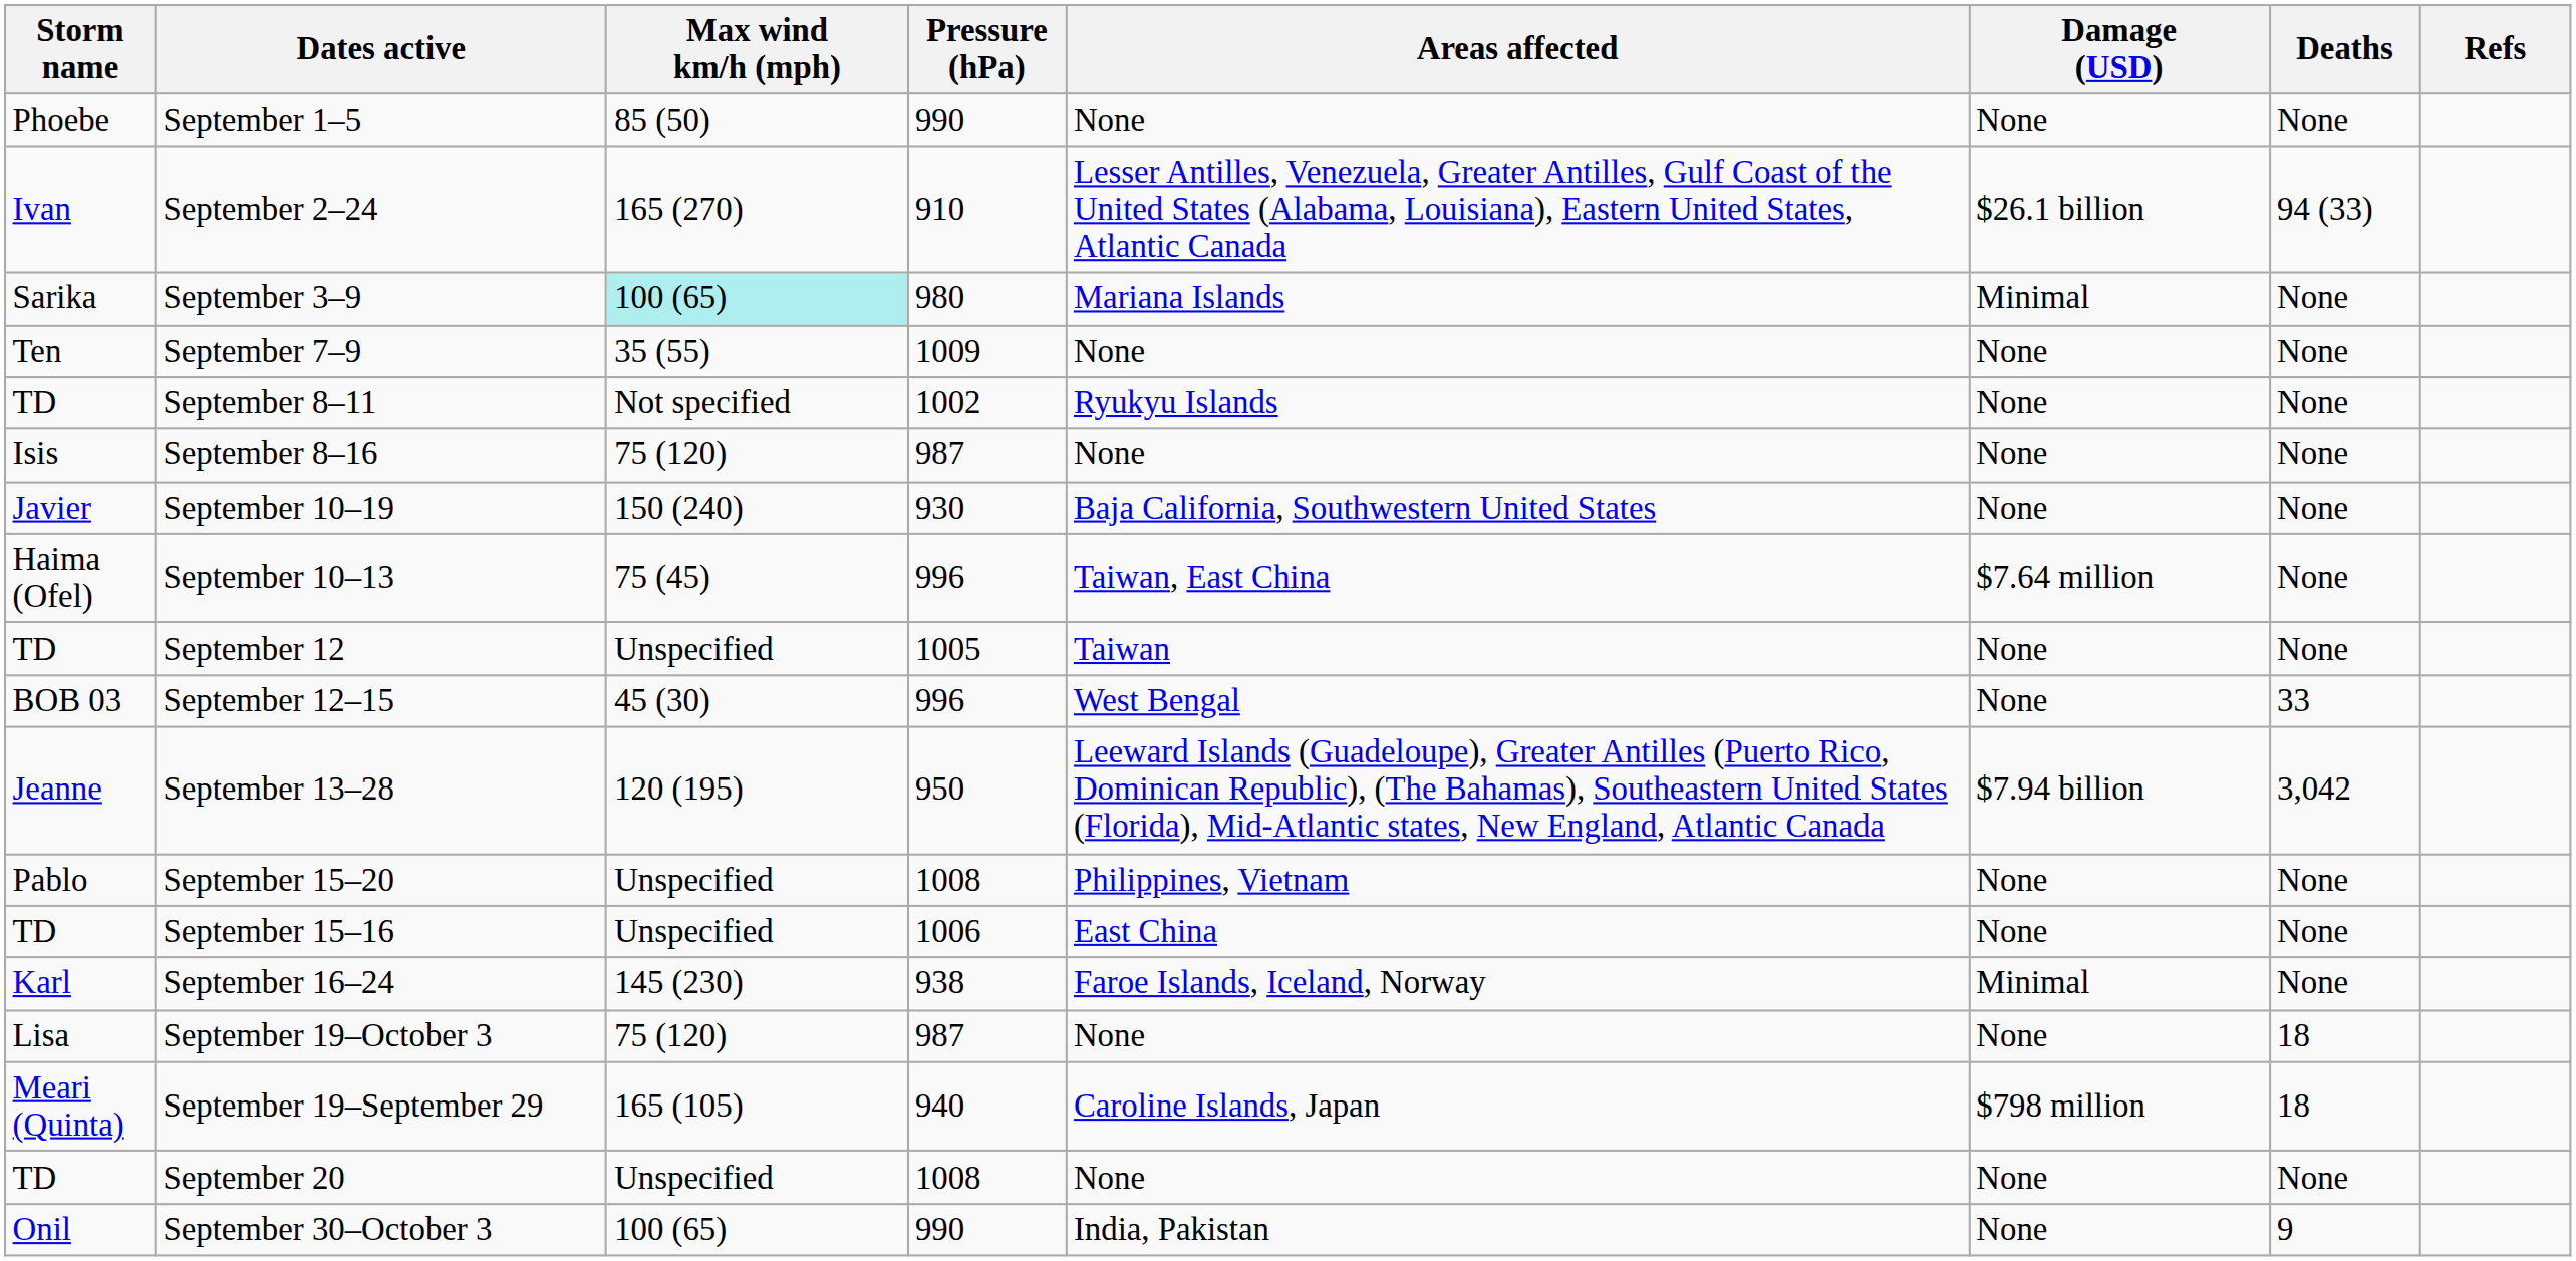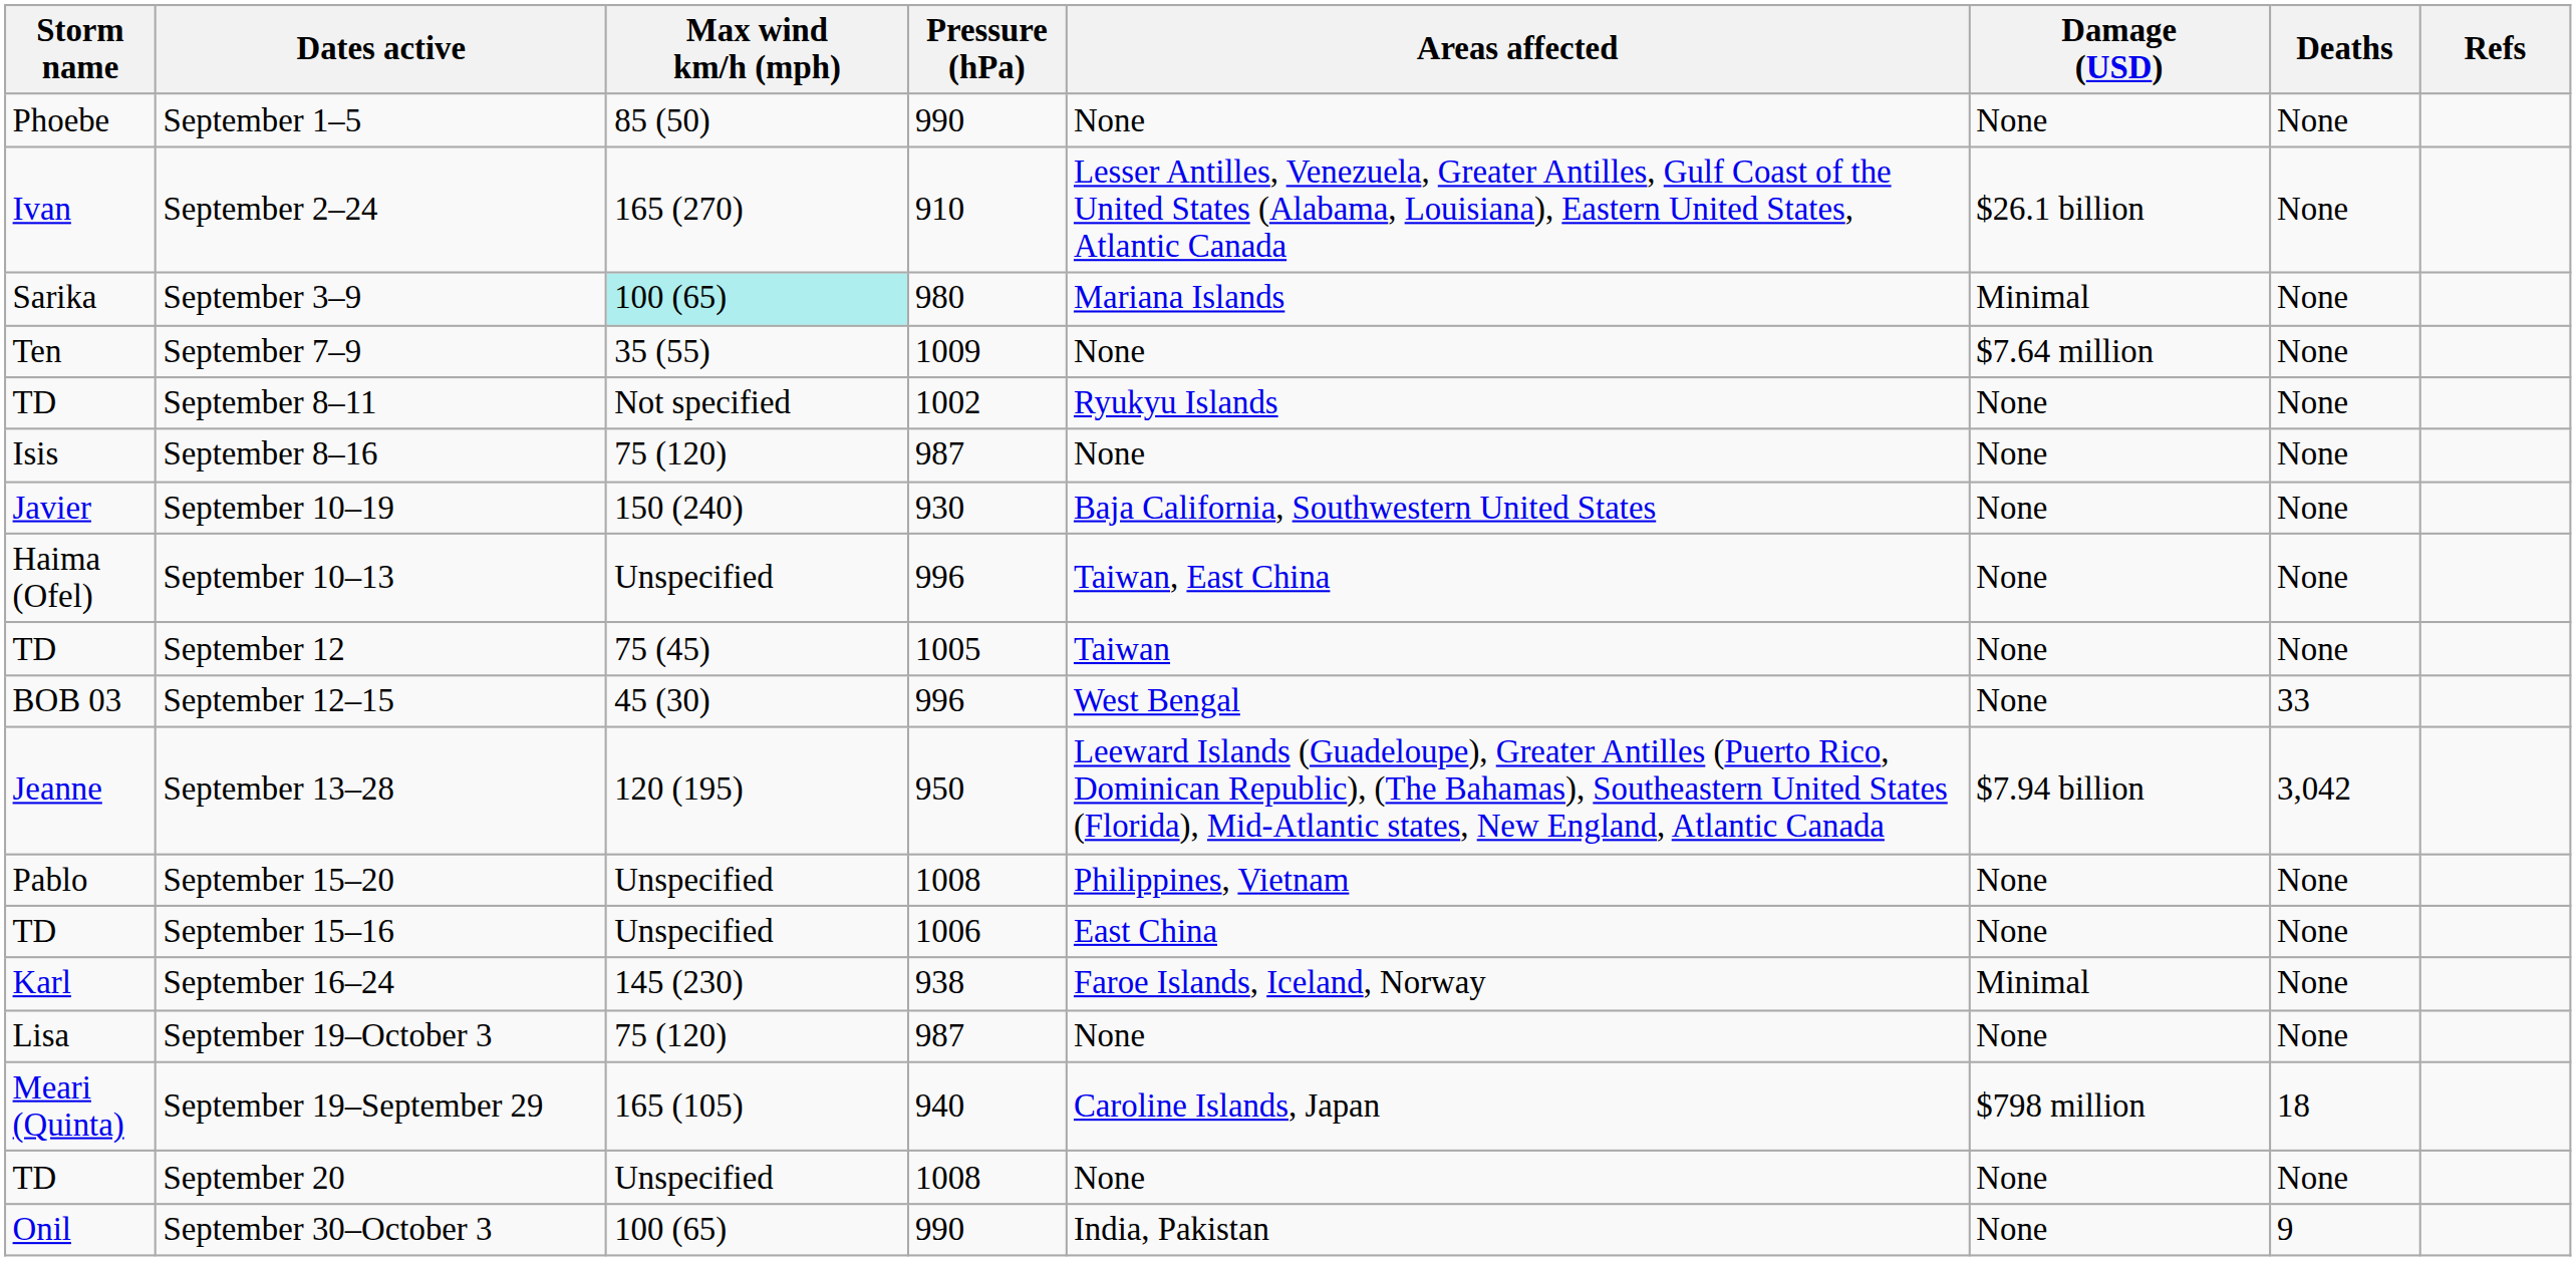 <table class="wikitable sortable">
 <tr>
 <th width="5%">Storm name</th>
 <th width="15%">Dates active</th>
 <th width="10%">Max wind<br>km/h (mph)</th>
 <th width="5%">Pressure<br>(hPa)</th>
 <th width="30%">Areas affected</th>
 <th width="10%">Damage<br>(<a href='#'>USD</a>)</th>
 <th width="5%">Deaths</th>
 <th width="5%">Refs</th>
 </tr>
 <tr>
 <td>Phoebe</td>
 <td>September 1–5</td>
 <td>85 (50)</td>
 <td>990</td>
 <td>None</td>
 <td>None</td>
 <td>None</td>
 <td></td>
 </tr>
 <tr>
 <td><a href='#'>Ivan</a></td>
 <td>September 2–24</td>
 <td>165 (270)</td>
 <td>910</td>
 <td><a href='#'>Lesser Antilles</a>, <a href='#'>Venezuela</a>, <a href='#'>Greater Antilles</a>, <a href='#'>Gulf Coast of the United States</a> (<a href='#'>Alabama</a>, <a href='#'>Louisiana</a>), <a href='#'>Eastern United States</a>, <a href='#'>Atlantic Canada</a></td>
 <td>$26.1 billion</td>
-<td>94 (33)</td>
+<td>None</td>
 <td></td>
 </tr>
 <tr>
 <td>Sarika</td>
 <td>September 3–9</td>
 <td style="background: paleturquoise;">100 (65)</td>
 <td>980</td>
 <td><a href='#'>Mariana Islands</a></td>
 <td>Minimal</td>
 <td>None</td>
 <td></td>
 </tr>
 <tr>
 <td>Ten</td>
 <td>September 7–9</td>
 <td>35 (55)</td>
 <td>1009</td>
 <td>None</td>
-<td>None</td>
+<td>$7.64 million</td>
 <td>None</td>
 <td></td>
 </tr>
 <tr>
 <td>TD</td>
 <td>September 8–11</td>
 <td>Not specified</td>
 <td>1002</td>
 <td><a href='#'>Ryukyu Islands</a></td>
 <td>None</td>
 <td>None</td>
 <td></td>
 </tr>
 <tr>
 <td>Isis</td>
 <td>September 8–16</td>
 <td>75 (120)</td>
 <td>987</td>
 <td>None</td>
 <td>None</td>
 <td>None</td>
 <td></td>
 </tr>
 <tr>
 <td><a href='#'>Javier</a></td>
 <td>September 10–19</td>
 <td>150 (240)</td>
 <td>930</td>
 <td><a href='#'>Baja California</a>, <a href='#'>Southwestern United States</a></td>
 <td>None</td>
 <td>None</td>
 <td></td>
 </tr>
 <tr>
 <td>Haima (Ofel)</td>
 <td>September 10–13</td>
-<td>75 (45)</td>
+<td>Unspecified</td>
 <td>996</td>
 <td><a href='#'>Taiwan</a>, <a href='#'>East China</a></td>
-<td>$7.64 million</td>
+<td>None</td>
 <td>None</td>
 <td></td>
 </tr>
 <tr>
 <td>TD</td>
 <td>September 12</td>
-<td>Unspecified</td>
+<td>75 (45)</td>
 <td>1005</td>
 <td><a href='#'>Taiwan</a></td>
 <td>None</td>
 <td>None</td>
 <td></td>
 </tr>
 <tr>
 <td>BOB 03</td>
 <td>September 12–15</td>
 <td>45 (30)</td>
 <td>996</td>
 <td><a href='#'>West Bengal</a></td>
 <td>None</td>
 <td>33</td>
 <td></td>
 </tr>
 <tr>
 <td><a href='#'>Jeanne</a></td>
 <td>September 13–28</td>
 <td>120 (195)</td>
 <td>950</td>
 <td><a href='#'>Leeward Islands</a> (<a href='#'>Guadeloupe</a>), <a href='#'>Greater Antilles</a> (<a href='#'>Puerto Rico</a>, <a href='#'>Dominican Republic</a>), (<a href='#'>The Bahamas</a>), <a href='#'>Southeastern United States</a> (<a href='#'>Florida</a>), <a href='#'>Mid-Atlantic states</a>, <a href='#'>New England</a>, <a href='#'>Atlantic Canada</a></td>
 <td>$7.94 billion</td>
 <td>3,042</td>
 <td></td>
 </tr>
 <tr>
 <td>Pablo</td>
 <td>September 15–20</td>
 <td>Unspecified</td>
 <td>1008</td>
 <td><a href='#'>Philippines</a>, <a href='#'>Vietnam</a></td>
 <td>None</td>
 <td>None</td>
 <td></td>
 </tr>
 <tr>
 <td>TD</td>
 <td>September 15–16</td>
 <td>Unspecified</td>
 <td>1006</td>
 <td><a href='#'>East China</a></td>
 <td>None</td>
 <td>None</td>
 <td></td>
 </tr>
 <tr>
 <td><a href='#'>Karl</a></td>
 <td>September 16–24</td>
 <td>145 (230)</td>
 <td>938</td>
 <td><a href='#'>Faroe Islands</a>, <a href='#'>Iceland</a>, Norway</td>
 <td>Minimal</td>
 <td>None</td>
 <td></td>
 </tr>
 <tr>
 <td>Lisa</td>
 <td>September 19–October 3</td>
 <td>75 (120)</td>
 <td>987</td>
 <td>None</td>
 <td>None</td>
-<td>18</td>
+<td>None</td>
 <td></td>
 </tr>
 <tr>
 <td><a href='#'>Meari (Quinta)</a></td>
 <td>September 19–September 29</td>
 <td>165 (105)</td>
 <td>940</td>
 <td><a href='#'>Caroline Islands</a>, Japan</td>
 <td>$798 million</td>
 <td>18</td>
 <td></td>
 </tr>
 <tr>
 <td>TD</td>
 <td>September 20</td>
 <td>Unspecified</td>
 <td>1008</td>
 <td>None</td>
 <td>None</td>
 <td>None</td>
 <td></td>
 </tr>
 <tr>
 <td><a href='#'>Onil</a></td>
 <td>September 30–October 3</td>
 <td>100 (65)</td>
 <td>990</td>
 <td>India, Pakistan</td>
 <td>None</td>
 <td>9</td>
 <td></td>
 </tr>
 </table>
